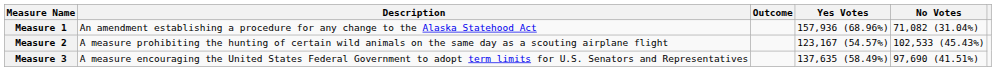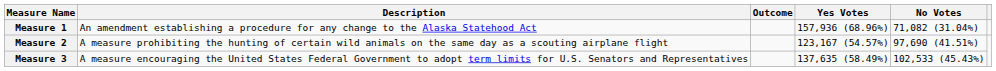 <table class="wikitable sortable plainrowheaders">
 <tr>
 <th scope=col>Measure Name</th>
 <th scope=col>Description</th>
 <th scope=col>Outcome</th>
 <th scope=col>Yes Votes</th>
 <th scope=col>No Votes</th>
 <th scope=col class=unsortable></th>
 </tr>
 <tr>
 <th scope=row>Measure 1</th>
 <td>An amendment establishing a procedure for any change to the <a href='#'>Alaska Statehood Act</a></td>
 <td></td>
 <td>157,936 (68.96%)</td>
 <td>71,082 (31.04%)</td>
 <td></td>
 </tr>
 <tr>
 <th scope=row>Measure 2</th>
 <td>A measure prohibiting the hunting of certain wild animals on the same day as a scouting airplane flight</td>
 <td></td>
 <td>123,167 (54.57%)</td>
-<td>102,533 (45.43%)</td>
+<td>97,690 (41.51%)</td>
 <td rowspan=2></td>
 </tr>
 <tr>
 <th scope=row>Measure 3</th>
 <td>A measure encouraging the United States Federal Government to adopt <a href='#'>term limits</a> for U.S. Senators and Representatives</td>
 <td></td>
 <td>137,635 (58.49%)</td>
-<td>97,690 (41.51%)</td>
+<td>102,533 (45.43%)</td>
 </tr>
 </table>
